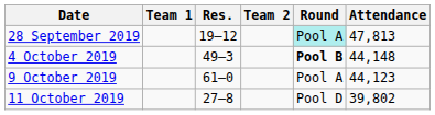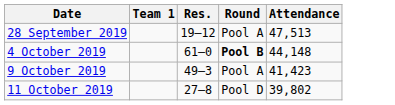 <table class="wikitable">
 <tr>
 <th>Date</th>
 <th>Team 1</th>
 <th>Res.</th>
-<th>Team 2</th>
 <th>Round</th>
 <th>Attendance</th>
 </tr>
 <tr>
 <td><a href='#'>28 September 2019</a></td>
 <td></td>
 <td style="text-align:center;">19–12</td>
-<td></td>
-<td style="background: paleturquoise;">Pool A</td>
-<td>47,813</td>
+<td>Pool A</td>
+<td>47,513</td>
 </tr>
 <tr>
 <td><a href='#'>4 October 2019</a></td>
 <td></td>
-<td style="text-align:center;">49–3</td>
-<td></td>
+<td style="text-align:center;">61–0</td>
 <td><strong>Pool B</strong></td>
 <td>44,148</td>
 </tr>
 <tr>
 <td><a href='#'>9 October 2019</a></td>
 <td></td>
-<td style="text-align:center;">61–0</td>
-<td></td>
+<td style="text-align:center;">49–3</td>
 <td>Pool A</td>
-<td>44,123</td>
+<td>41,423</td>
 </tr>
 <tr>
 <td><a href='#'>11 October 2019</a></td>
 <td></td>
 <td style="text-align:center;">27–8</td>
-<td></td>
 <td>Pool D</td>
 <td>39,802</td>
 </tr>
 </table>
